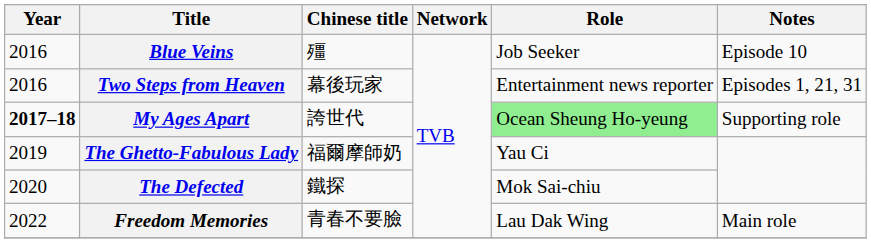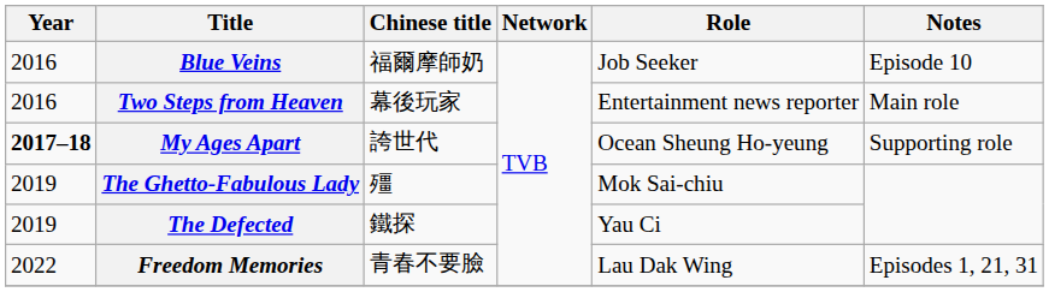 <table class="wikitable sortable plainrowheaders">
 <tr style="background:#ccc; text-align:center;">
 <th scope="col">Year</th>
 <th scope="col">Title</th>
 <th scope="col">Chinese title</th>
 <th scope="col">Network</th>
 <th>Role</th>
 <th scope="col" class="unsortable">Notes</th>
 </tr>
 <tr>
 <td>2016</td>
 <th scope="row"><em><a href='#'>Blue Veins</a></em></th>
-<td>殭</td>
+<td>福爾摩師奶</td>
 <td rowspan=6><a href='#'>TVB</a></td>
 <td>Job Seeker</td>
 <td>Episode 10</td>
 </tr>
 <tr>
 <td>2016</td>
 <th scope="row"><em><a href='#'>Two Steps from Heaven</a></em></th>
 <td>幕後玩家</td>
 <td>Entertainment news reporter</td>
-<td>Episodes 1, 21, 31</td>
+<td>Main role</td>
 </tr>
 <tr>
 <td><strong>2017–18</strong></td>
 <th scope="row"><em><a href='#'>My Ages Apart</a></em></th>
 <td>誇世代</td>
-<td style="background: lightgreen;">Ocean Sheung Ho-yeung</td>
+<td>Ocean Sheung Ho-yeung</td>
 <td>Supporting role</td>
 </tr>
 <tr>
 <td>2019</td>
 <th scope="row"><em><a href='#'>The Ghetto-Fabulous Lady</a></em></th>
-<td>福爾摩師奶</td>
-<td>Yau Ci</td>
+<td>殭</td>
+<td>Mok Sai-chiu</td>
 </tr>
 <tr>
-<td>2020</td>
+<td>2019</td>
 <th scope="row"><em><a href='#'>The Defected</a></em></th>
 <td>鐵探</td>
-<td>Mok Sai-chiu</td>
+<td>Yau Ci</td>
 </tr>
 <tr>
 <td>2022</td>
 <th scope="row"><em>Freedom Memories</em></th>
 <td>青春不要臉</td>
 <td>Lau Dak Wing</td>
-<td>Main role</td>
+<td>Episodes 1, 21, 31</td>
 </tr>
 <tr>
 </tr>
 </table>
